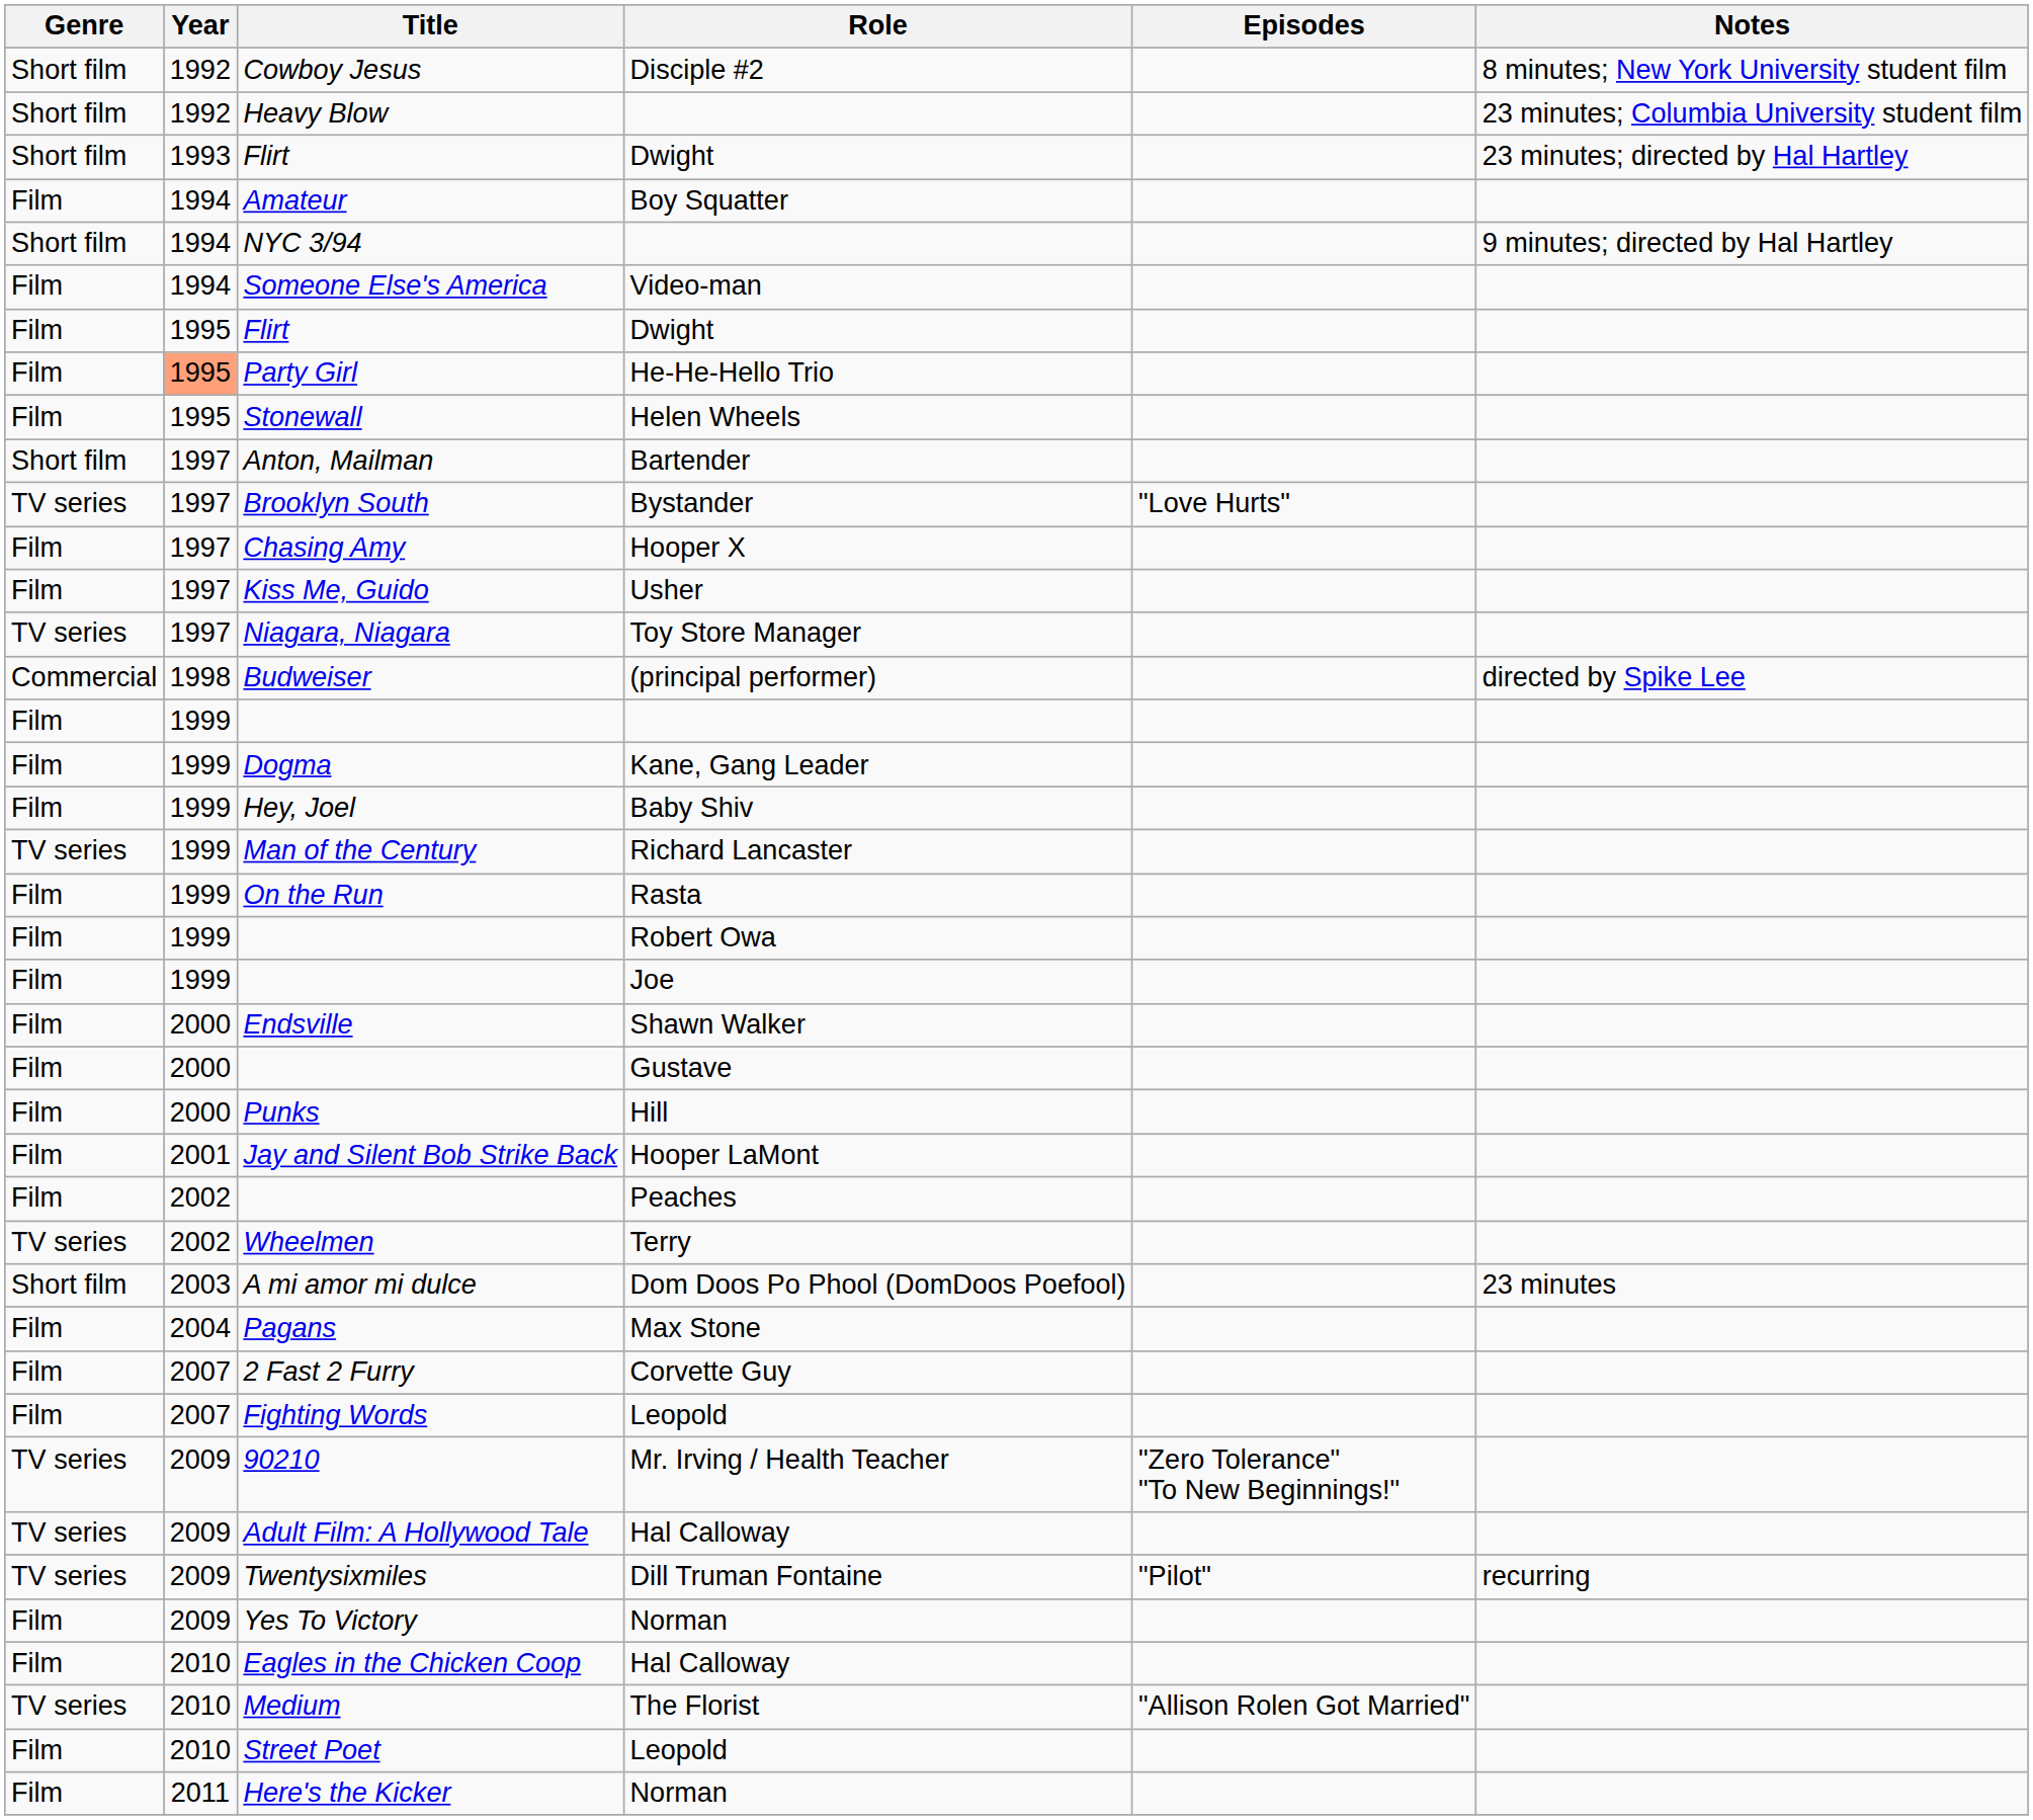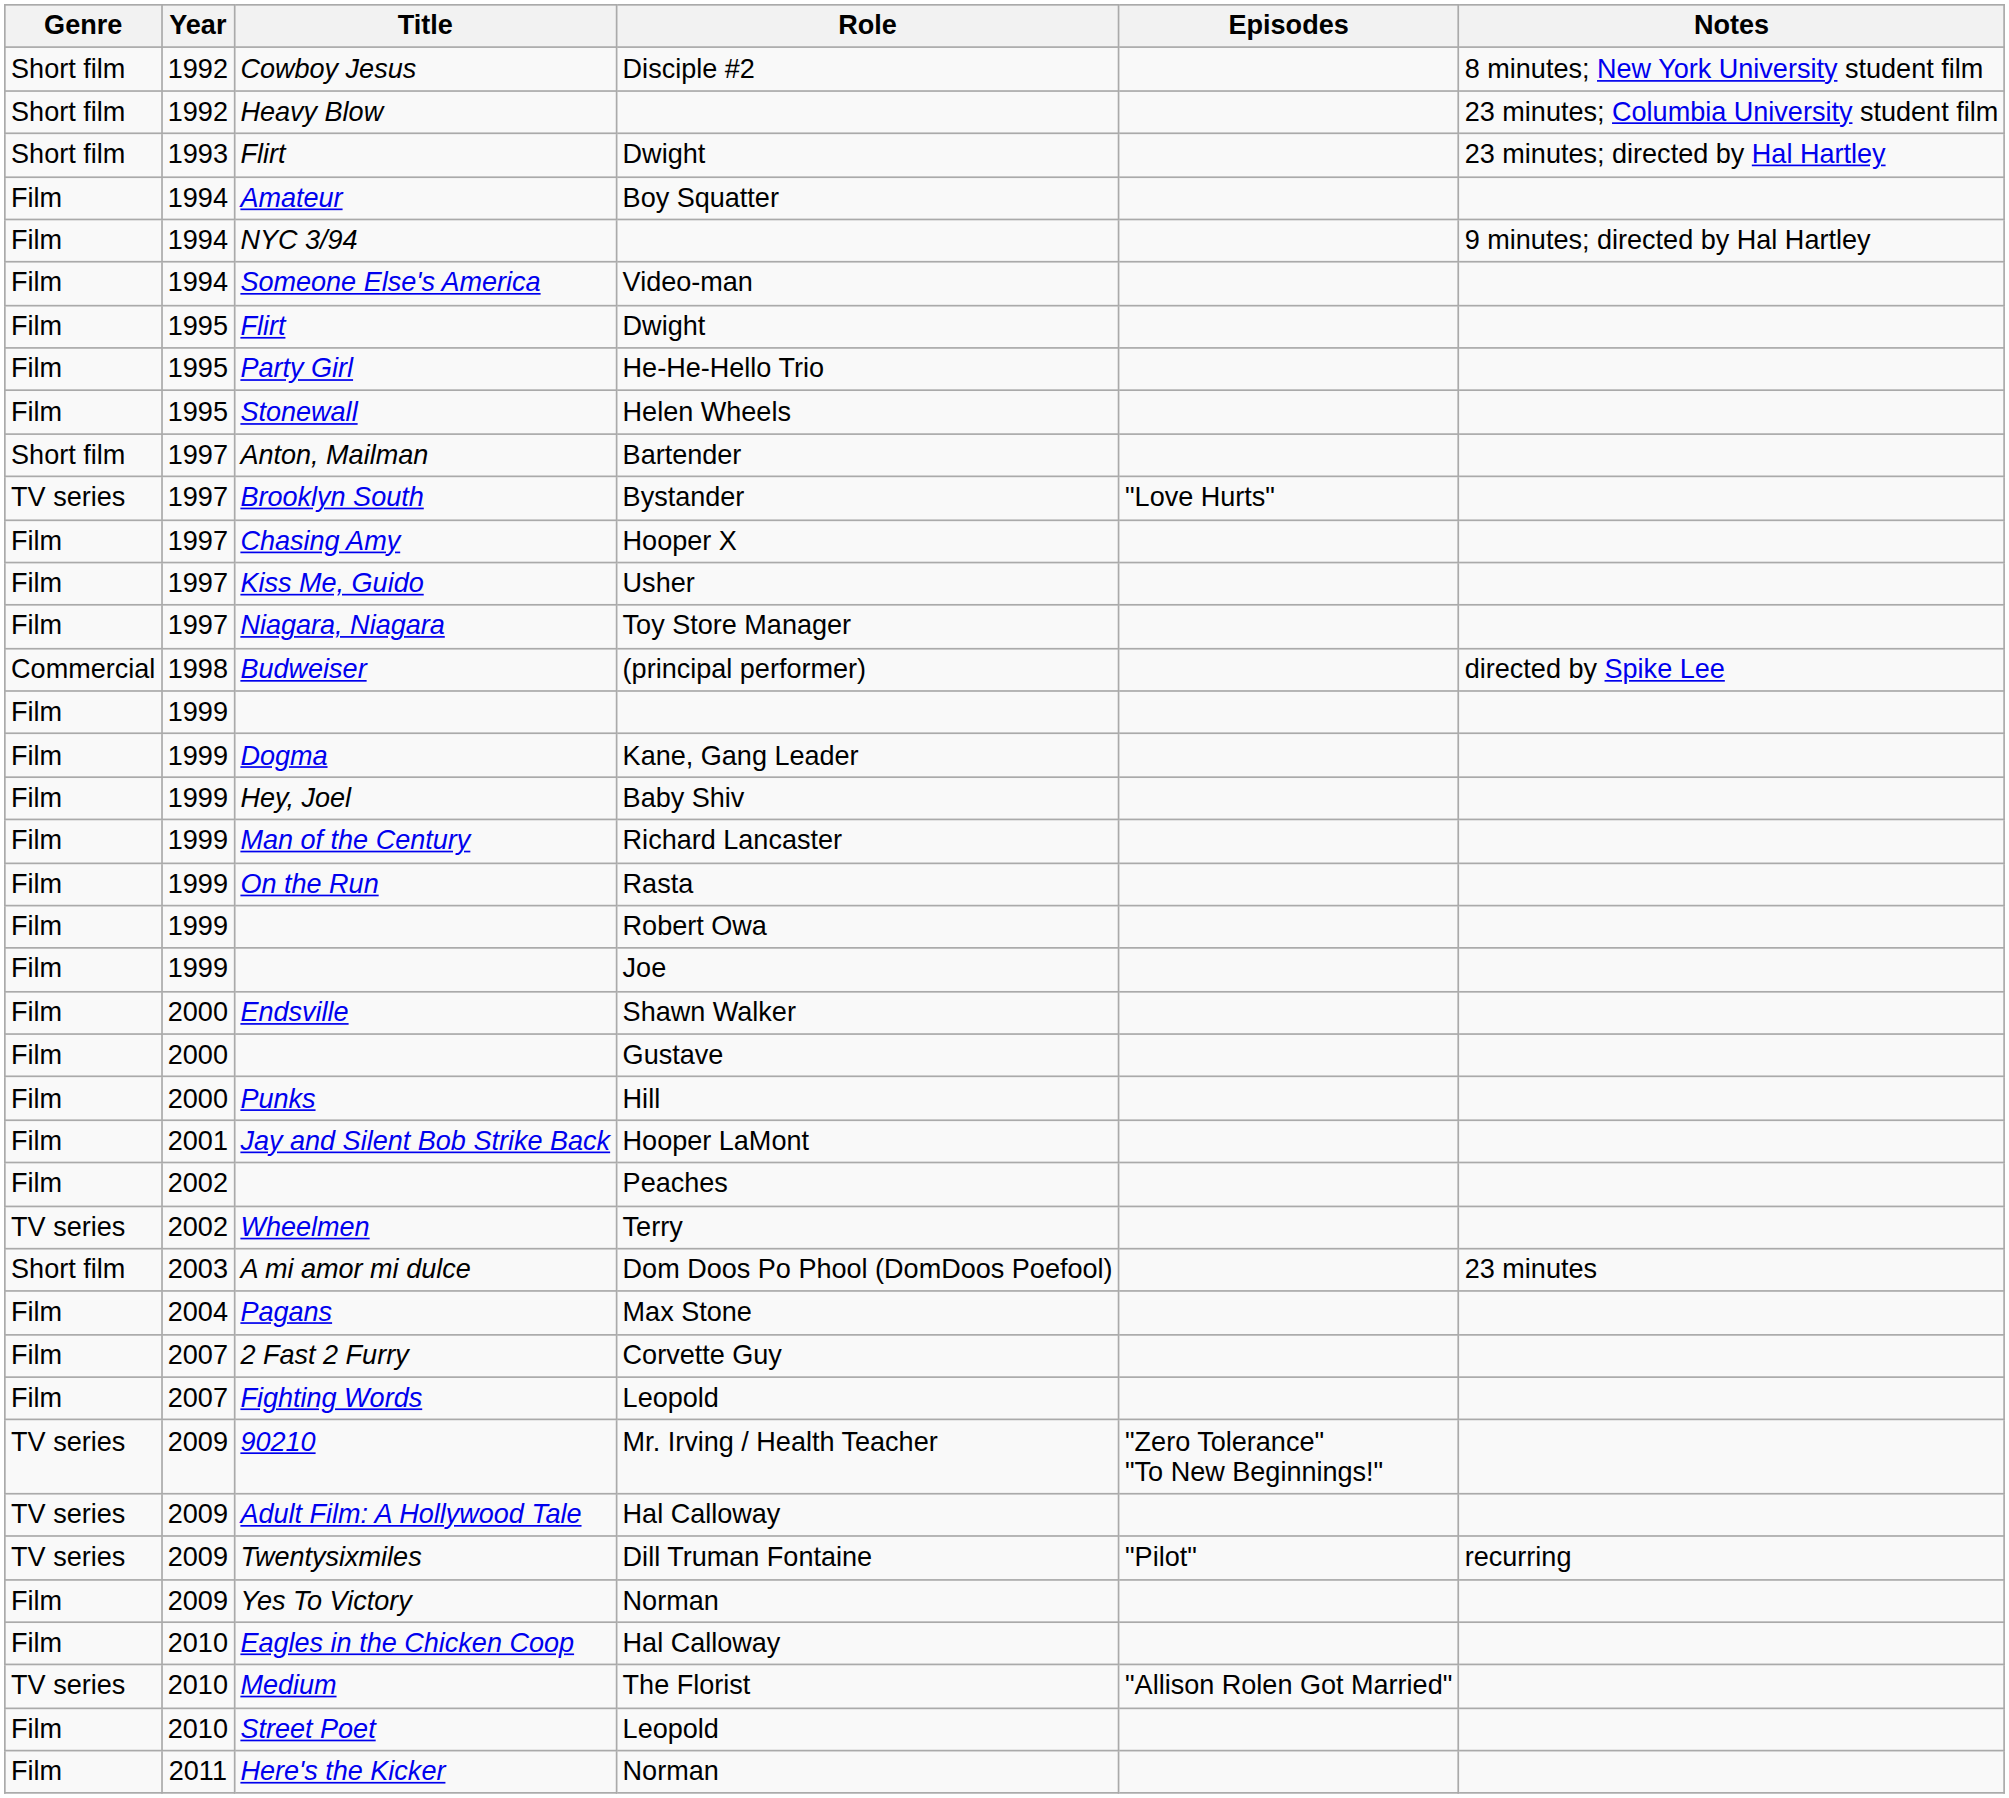 <table class="wikitable sortable">
 <tr>
 <th>Genre</th>
 <th width="35">Year</th>
 <th>Title</th>
 <th>Role</th>
 <th>Episodes</th>
 <th>Notes</th>
 </tr>
 <tr valign="top">
 <td>Short film</td>
 <td align="center">1992</td>
 <td><em>Cowboy Jesus</em></td>
 <td>Disciple #2</td>
 <td></td>
 <td>8 minutes; <a href='#'>New York University</a> student film</td>
 </tr>
 <tr valign="top">
 <td>Short film</td>
 <td align="center">1992</td>
 <td><em>Heavy Blow</em></td>
 <td></td>
 <td></td>
 <td>23 minutes; <a href='#'>Columbia University</a> student film</td>
 </tr>
 <tr valign="top">
 <td>Short film</td>
 <td align="center">1993</td>
 <td><em>Flirt</em></td>
 <td>Dwight</td>
 <td></td>
 <td>23 minutes; directed by <a href='#'>Hal Hartley</a></td>
 </tr>
 <tr valign="top">
 <td>Film</td>
 <td align="center">1994</td>
 <td><em><a href='#'>Amateur</a></em></td>
 <td>Boy Squatter</td>
 <td></td>
 <td></td>
 </tr>
 <tr valign="top">
-<td>Short film</td>
+<td>Film</td>
 <td align="center">1994</td>
 <td><em>NYC 3/94</em></td>
 <td></td>
 <td></td>
 <td>9 minutes; directed by Hal Hartley</td>
 </tr>
 <tr valign="top">
 <td>Film</td>
 <td align="center">1994</td>
 <td><em><a href='#'>Someone Else's America</a></em></td>
 <td>Video-man</td>
 <td></td>
 <td></td>
 </tr>
 <tr valign="top">
 <td>Film</td>
 <td align="center">1995</td>
 <td><em><a href='#'>Flirt</a></em></td>
 <td>Dwight</td>
 <td></td>
 <td></td>
 </tr>
 <tr valign="top">
 <td>Film</td>
-<td align="center" style="background: lightsalmon;">1995</td>
+<td align="center">1995</td>
 <td><em><a href='#'>Party Girl</a></em></td>
 <td>He-He-Hello Trio</td>
 <td></td>
 <td></td>
 </tr>
 <tr valign="top">
 <td>Film</td>
 <td align="center">1995</td>
 <td><em><a href='#'>Stonewall</a></em></td>
 <td>Helen Wheels</td>
 <td></td>
 <td></td>
 </tr>
 <tr valign="top">
 <td>Short film</td>
 <td align="center">1997</td>
 <td><em>Anton, Mailman</em></td>
 <td>Bartender</td>
 <td></td>
 <td></td>
 </tr>
 <tr valign="top">
 <td>TV series</td>
 <td align="center">1997</td>
 <td><em><a href='#'>Brooklyn South</a></em></td>
 <td>Bystander</td>
 <td>"Love Hurts"</td>
 <td></td>
 </tr>
 <tr valign="top">
 <td>Film</td>
 <td align="center">1997</td>
 <td><em><a href='#'>Chasing Amy</a></em></td>
 <td>Hooper X</td>
 <td></td>
 <td></td>
 </tr>
 <tr valign="top">
 <td>Film</td>
 <td align="center">1997</td>
 <td><em><a href='#'>Kiss Me, Guido</a></em></td>
 <td>Usher</td>
 <td></td>
 <td></td>
 </tr>
 <tr valign="top">
-<td>TV series</td>
+<td>Film</td>
 <td align="center">1997</td>
 <td><em><a href='#'>Niagara, Niagara</a></em></td>
 <td>Toy Store Manager</td>
 <td></td>
 <td></td>
 </tr>
 <tr valign="top">
 <td>Commercial</td>
 <td align="center">1998</td>
 <td><em><a href='#'>Budweiser</a></em></td>
 <td>(principal performer)</td>
 <td></td>
 <td>directed by <a href='#'>Spike Lee</a></td>
 </tr>
 <tr valign="top">
 <td>Film</td>
 <td align="center">1999</td>
 <td><em></em></td>
 <td></td>
 <td></td>
 <td></td>
 </tr>
 <tr valign="top">
 <td>Film</td>
 <td align="center">1999</td>
 <td><em><a href='#'>Dogma</a></em></td>
 <td>Kane, Gang Leader</td>
 <td></td>
 <td></td>
 </tr>
 <tr valign="top">
 <td>Film</td>
 <td align="center">1999</td>
 <td><em>Hey, Joel</em></td>
 <td>Baby Shiv</td>
 <td></td>
 <td></td>
 </tr>
 <tr valign="top">
-<td>TV series</td>
+<td>Film</td>
 <td align="center">1999</td>
 <td><em><a href='#'>Man of the Century</a></em></td>
 <td>Richard Lancaster</td>
 <td></td>
 <td></td>
 </tr>
 <tr valign="top">
 <td>Film</td>
 <td align="center">1999</td>
 <td><em><a href='#'>On the Run</a></em></td>
 <td>Rasta</td>
 <td></td>
 <td></td>
 </tr>
 <tr valign="top">
 <td>Film</td>
 <td align="center">1999</td>
 <td><em></em></td>
 <td>Robert Owa</td>
 <td></td>
 <td></td>
 </tr>
 <tr valign="top">
 <td>Film</td>
 <td align="center">1999</td>
 <td><em></em></td>
 <td>Joe</td>
 <td></td>
 <td></td>
 </tr>
 <tr valign="top">
 <td>Film</td>
 <td align="center">2000</td>
 <td><em><a href='#'>Endsville</a></em></td>
 <td>Shawn Walker</td>
 <td></td>
 <td></td>
 </tr>
 <tr valign="top">
 <td>Film</td>
 <td align="center">2000</td>
 <td><em></em></td>
 <td>Gustave</td>
 <td></td>
 <td></td>
 </tr>
 <tr valign="top">
 <td>Film</td>
 <td align="center">2000</td>
 <td><em><a href='#'>Punks</a></em></td>
 <td>Hill</td>
 <td></td>
 <td></td>
 </tr>
 <tr valign="top">
 <td>Film</td>
 <td align="center">2001</td>
 <td><em><a href='#'>Jay and Silent Bob Strike Back</a></em></td>
 <td>Hooper LaMont</td>
 <td></td>
 <td></td>
 </tr>
 <tr valign="top">
 <td>Film</td>
 <td align="center">2002</td>
 <td><em></em></td>
 <td>Peaches</td>
 <td></td>
 <td></td>
 </tr>
 <tr valign="top">
 <td>TV series</td>
 <td align="center">2002</td>
 <td><em><a href='#'>Wheelmen</a></em></td>
 <td>Terry</td>
 <td></td>
 <td></td>
 </tr>
 <tr valign="top">
 <td>Short film</td>
 <td align="center">2003</td>
 <td><em>A mi amor mi dulce</em></td>
 <td>Dom Doos Po Phool (DomDoos Poefool)</td>
 <td></td>
 <td>23 minutes</td>
 </tr>
 <tr valign="top">
 <td>Film</td>
 <td align="center">2004</td>
 <td><em><a href='#'>Pagans</a></em></td>
 <td>Max Stone</td>
 <td></td>
 <td></td>
 </tr>
 <tr valign="top">
 <td>Film</td>
 <td align="center">2007</td>
 <td><em>2 Fast 2 Furry</em></td>
 <td>Corvette Guy</td>
 <td></td>
 <td></td>
 </tr>
 <tr valign="top">
 <td>Film</td>
 <td align="center">2007</td>
 <td><em><a href='#'>Fighting Words</a></em></td>
 <td>Leopold</td>
 <td></td>
 <td></td>
 </tr>
 <tr valign="top">
 <td>TV series</td>
 <td align="center">2009</td>
 <td><em><a href='#'>90210</a></em></td>
 <td>Mr. Irving / Health Teacher</td>
 <td>"Zero Tolerance" <br> "To New Beginnings!"</td>
 <td></td>
 </tr>
 <tr valign="top">
 <td>TV series</td>
 <td align="center">2009</td>
 <td><em><a href='#'>Adult Film: A Hollywood Tale</a></em></td>
 <td>Hal Calloway</td>
 <td></td>
 <td></td>
 </tr>
 <tr valign="top">
 <td>TV series</td>
 <td align="center">2009</td>
 <td><em>Twentysixmiles</em></td>
 <td>Dill Truman Fontaine</td>
 <td>"Pilot"</td>
 <td>recurring</td>
 </tr>
 <tr valign="top">
 <td>Film</td>
 <td align="center">2009</td>
 <td><em>Yes To Victory</em></td>
 <td>Norman</td>
 <td></td>
 <td></td>
 </tr>
 <tr valign="top">
 <td>Film</td>
 <td align="center">2010</td>
 <td><em><a href='#'>Eagles in the Chicken Coop</a></em></td>
 <td>Hal Calloway</td>
 <td></td>
 <td></td>
 </tr>
 <tr valign="top">
 <td>TV series</td>
 <td align="center">2010</td>
 <td><em><a href='#'>Medium</a></em></td>
 <td>The Florist</td>
 <td>"Allison Rolen Got Married"</td>
 <td></td>
 </tr>
 <tr valign="top">
 <td>Film</td>
 <td align="center">2010</td>
 <td><em><a href='#'>Street Poet</a></em></td>
 <td>Leopold</td>
 <td></td>
 <td></td>
 </tr>
 <tr valign="top">
 <td>Film</td>
 <td align="center">2011</td>
 <td><em><a href='#'>Here's the Kicker</a></em></td>
 <td>Norman</td>
 <td></td>
 <td></td>
 </tr>
 </table>
